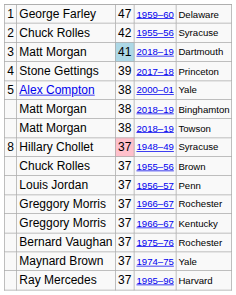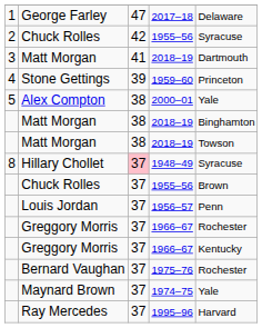 <table class="wikitable">
 <tr>
 </tr>
 <tr>
 <td>1</td>
 <td>George Farley</td>
 <td>47</td>
-<td style="font-size:80%;"><a href='#'>1959–60</a></td>
+<td style="font-size:80%;"><a href='#'>2017–18</a></td>
 <td style="font-size:80%;">Delaware</td>
 </tr>
 <tr>
 <td>2</td>
 <td>Chuck Rolles</td>
 <td>42</td>
 <td style="font-size:80%;"><a href='#'>1955–56</a></td>
 <td style="font-size:80%;">Syracuse</td>
 </tr>
 <tr>
 <td>3</td>
 <td>Matt Morgan</td>
-<td style="background: lightblue;">41</td>
+<td>41</td>
 <td style="font-size:80%;"><a href='#'>2018–19</a></td>
 <td style="font-size:80%;">Dartmouth</td>
 </tr>
 <tr>
 <td>4</td>
 <td>Stone Gettings</td>
 <td>39</td>
-<td style="font-size:80%;"><a href='#'>2017–18</a></td>
+<td style="font-size:80%;"><a href='#'>1959–60</a></td>
 <td style="font-size:80%;">Princeton</td>
 </tr>
 <tr>
 <td>5</td>
 <td><a href='#'>Alex Compton</a></td>
 <td>38</td>
 <td style="font-size:80%;"><a href='#'>2000–01</a></td>
 <td style="font-size:80%;">Yale</td>
 </tr>
 <tr>
 <td></td>
 <td>Matt Morgan</td>
 <td>38</td>
 <td style="font-size:80%;"><a href='#'>2018–19</a></td>
 <td style="font-size:80%;">Binghamton</td>
 </tr>
 <tr>
 <td></td>
 <td>Matt Morgan</td>
 <td>38</td>
 <td style="font-size:80%;"><a href='#'>2018–19</a></td>
 <td style="font-size:80%;">Towson</td>
 </tr>
 <tr>
 <td>8</td>
 <td>Hillary Chollet</td>
 <td style="background: pink;">37</td>
 <td style="font-size:80%;"><a href='#'>1948–49</a></td>
 <td style="font-size:80%;">Syracuse</td>
 </tr>
 <tr>
 <td></td>
 <td>Chuck Rolles</td>
 <td>37</td>
 <td style="font-size:80%;"><a href='#'>1955–56</a></td>
 <td style="font-size:80%;">Brown</td>
 </tr>
 <tr>
 <td></td>
 <td>Louis Jordan</td>
 <td>37</td>
 <td style="font-size:80%;"><a href='#'>1956–57</a></td>
 <td style="font-size:80%;">Penn</td>
 </tr>
 <tr>
 <td></td>
 <td>Greggory Morris</td>
 <td>37</td>
 <td style="font-size:80%;"><a href='#'>1966–67</a></td>
 <td style="font-size:80%;">Rochester</td>
 </tr>
 <tr>
 <td></td>
 <td>Greggory Morris</td>
 <td>37</td>
 <td style="font-size:80%;"><a href='#'>1966–67</a></td>
 <td style="font-size:80%;">Kentucky</td>
 </tr>
 <tr>
 <td></td>
 <td>Bernard Vaughan</td>
 <td>37</td>
 <td style="font-size:80%;"><a href='#'>1975–76</a></td>
 <td style="font-size:80%;">Rochester</td>
 </tr>
 <tr>
 <td></td>
 <td>Maynard Brown</td>
 <td>37</td>
 <td style="font-size:80%;"><a href='#'>1974–75</a></td>
 <td style="font-size:80%;">Yale</td>
 </tr>
 <tr>
 <td></td>
 <td>Ray Mercedes</td>
 <td>37</td>
 <td style="font-size:80%;"><a href='#'>1995–96</a></td>
 <td style="font-size:80%;">Harvard</td>
 </tr>
 </table>
